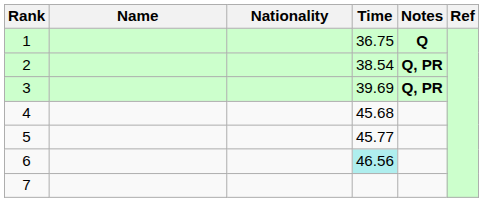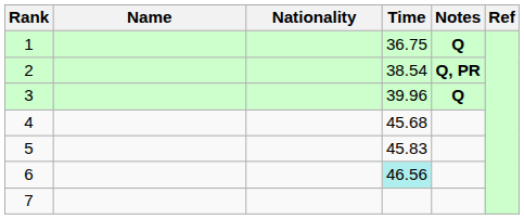 <table class="wikitable sortable" style="text-align:center">
 <tr>
 <th>Rank</th>
 <th style="width:180px">Name</th>
 <th style="width:125px">Nationality</th>
 <th>Time</th>
 <th>Notes</th>
 <th>Ref</th>
 </tr>
 <tr style="background:#cfc;">
 <td>1</td>
 <td style="text-align:left;"></td>
 <td style="text-align:left;"></td>
 <td>36.75</td>
 <td><strong>Q</strong></td>
 <td rowspan=7></td>
 </tr>
 <tr style="background:#cfc;">
 <td>2</td>
 <td style="text-align:left;"></td>
 <td style="text-align:left;"></td>
 <td>38.54</td>
 <td><strong>Q, PR</strong></td>
 </tr>
 <tr style="background:#cfc;">
 <td>3</td>
 <td style="text-align:left;"></td>
 <td style="text-align:left;"></td>
-<td>39.69</td>
-<td><strong>Q, PR</strong></td>
+<td>39.96</td>
+<td><strong>Q</strong></td>
 </tr>
 <tr>
 <td>4</td>
 <td style="text-align:left;"></td>
 <td style="text-align:left;"></td>
 <td>45.68</td>
 <td></td>
 </tr>
 <tr>
 <td>5</td>
 <td style="text-align:left;"></td>
 <td style="text-align:left;"></td>
-<td>45.77</td>
+<td>45.83</td>
 <td></td>
 </tr>
 <tr>
 <td>6</td>
 <td style="text-align:left;"></td>
 <td style="text-align:left;"></td>
 <td style="background: paleturquoise;">46.56</td>
 <td></td>
 </tr>
 <tr>
 <td>7</td>
 <td style="text-align:left;"></td>
 <td style="text-align:left;"></td>
 <td></td>
 <td></td>
 </tr>
 </table>
